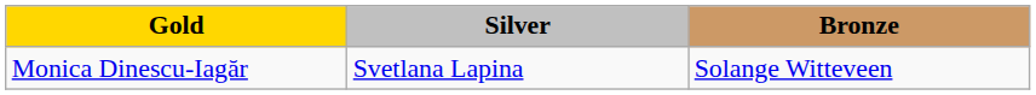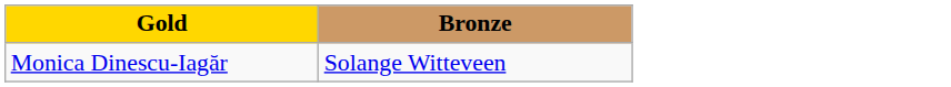 <table class="wikitable" style="text-align:left">
 <tr align="center">
 <td width=200 bgcolor=gold><strong>Gold</strong></td>
-<td width=200 bgcolor=silver><strong>Silver</strong></td>
 <td width=200 bgcolor=CC9966><strong>Bronze</strong></td>
 </tr>
 <tr>
 <td><a href='#'>Monica Dinescu-Iagăr</a><br><em></em></td>
-<td><a href='#'>Svetlana Lapina</a><br><em></em></td>
 <td><a href='#'>Solange Witteveen</a><br><em></em></td>
 </tr>
 </table>
